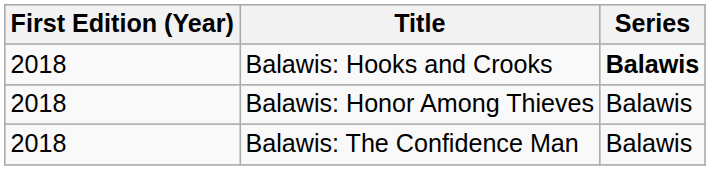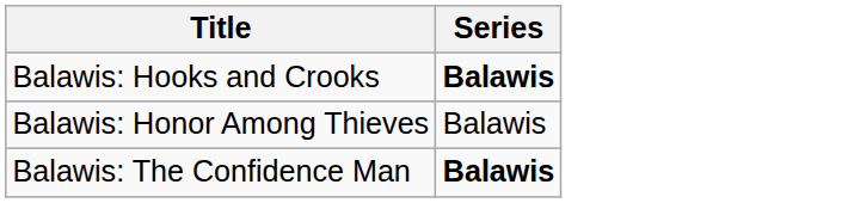 <table class="wikitable sortable">
 <tr>
-<th>First Edition (Year)</th>
 <th>Title</th>
 <th>Series</th>
 </tr>
 <tr>
-<td>2018</td>
 <td>Balawis: Hooks and Crooks</td>
 <td><strong>Balawis</strong></td>
 </tr>
 <tr>
-<td>2018</td>
 <td>Balawis: Honor Among Thieves</td>
 <td>Balawis</td>
 </tr>
 <tr>
-<td>2018</td>
 <td>Balawis: The Confidence Man</td>
-<td>Balawis</td>
+<td><strong>Balawis</strong></td>
 </tr>
 </table>
